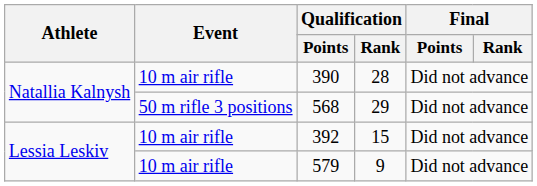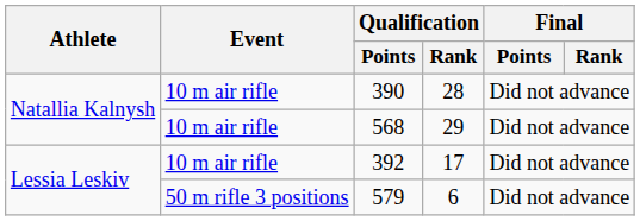 <table class="wikitable" style="font-size:90%">
 <tr>
 <th rowspan="2">Athlete</th>
 <th rowspan="2">Event</th>
 <th colspan=2>Qualification</th>
 <th colspan=2>Final</th>
 </tr>
 <tr style="font-size:95%">
 <th>Points</th>
 <th>Rank</th>
 <th>Points</th>
 <th>Rank</th>
 </tr>
 <tr align=center>
 <td align=left rowspan=2><a href='#'>Natallia Kalnysh</a></td>
 <td align=left><a href='#'>10 m air rifle</a></td>
 <td>390</td>
 <td>28</td>
 <td colspan=2>Did not advance</td>
 </tr>
 <tr align=center>
-<td align=left><a href='#'>50 m rifle 3 positions</a></td>
+<td align=left><a href='#'>10 m air rifle</a></td>
 <td>568</td>
 <td>29</td>
 <td colspan=2>Did not advance</td>
 </tr>
 <tr align=center>
 <td align=left rowspan=2><a href='#'>Lessia Leskiv</a></td>
 <td align=left><a href='#'>10 m air rifle</a></td>
 <td>392</td>
-<td>15</td>
+<td>17</td>
 <td colspan=2>Did not advance</td>
 </tr>
 <tr align=center>
-<td align=left><a href='#'>10 m air rifle</a></td>
+<td align=left><a href='#'>50 m rifle 3 positions</a></td>
 <td>579</td>
-<td>9</td>
+<td>6</td>
 <td colspan=2>Did not advance</td>
 </tr>
 </table>
